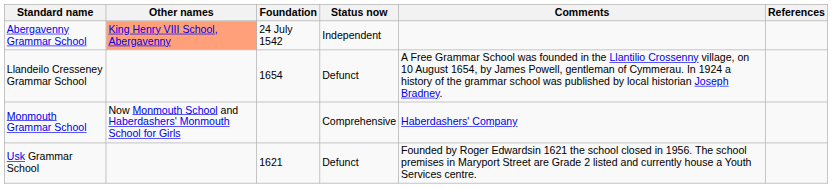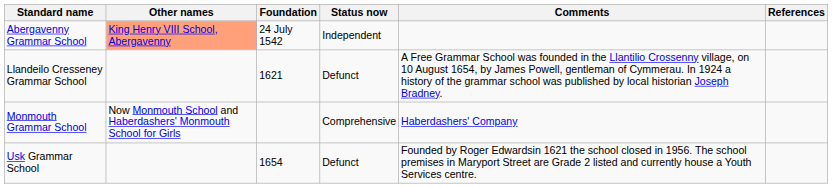 <table class="wikitable">
 <tr>
 <th>Standard name</th>
 <th>Other names</th>
 <th>Foundation</th>
 <th>Status now</th>
 <th>Comments</th>
 <th>References</th>
 </tr>
 <tr>
 <td><a href='#'>Abergavenny Grammar School</a></td>
 <td style="background: lightsalmon;"><a href='#'>King Henry VIII School, Abergavenny</a></td>
 <td>24 July 1542</td>
 <td>Independent</td>
 <td></td>
 <td></td>
 </tr>
 <tr>
 <td>Llandeilo Cresseney Grammar School</td>
 <td></td>
-<td>1654</td>
+<td>1621</td>
 <td>Defunct</td>
 <td>A Free Grammar School was founded in the <a href='#'>Llantilio Crossenny</a> village, on 10 August 1654, by James Powell, gentleman of Cymmerau. In 1924 a history of the grammar school was published by local historian <a href='#'>Joseph Bradney</a>.</td>
 <td></td>
 </tr>
 <tr>
 <td><a href='#'>Monmouth Grammar School</a></td>
 <td>Now <a href='#'>Monmouth School</a> and <a href='#'>Haberdashers' Monmouth School for Girls</a></td>
 <td></td>
 <td>Comprehensive</td>
 <td><a href='#'>Haberdashers' Company</a></td>
 <td></td>
 </tr>
 <tr>
 <td><a href='#'>Usk</a> Grammar School</td>
 <td></td>
-<td>1621</td>
+<td>1654</td>
 <td>Defunct</td>
 <td>Founded by Roger Edwardsin 1621 the school closed in 1956. The school premises in Maryport Street are Grade 2 listed and currently house a Youth Services centre.</td>
 <td></td>
 </tr>
 </table>
